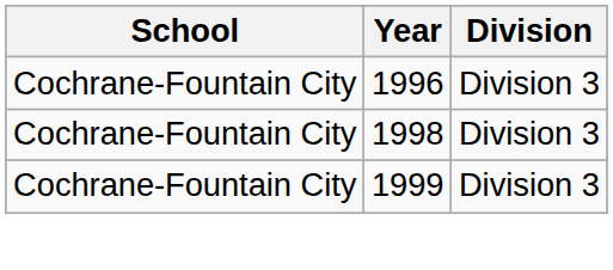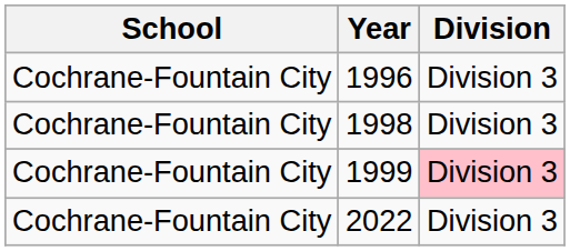 <table class="wikitable">
 <tr>
 <th>School</th>
 <th>Year</th>
 <th>Division</th>
 </tr>
 <tr>
 <td>Cochrane-Fountain City</td>
 <td>1996</td>
 <td>Division 3</td>
 </tr>
 <tr>
 <td>Cochrane-Fountain City</td>
 <td>1998</td>
 <td>Division 3</td>
 </tr>
 <tr>
 <td>Cochrane-Fountain City</td>
 <td>1999</td>
+<td style="background: pink;">Division 3</td>
+</tr>
+<tr>
+<td>Cochrane-Fountain City</td>
+<td>2022</td>
 <td>Division 3</td>
 </tr>
 </table>
